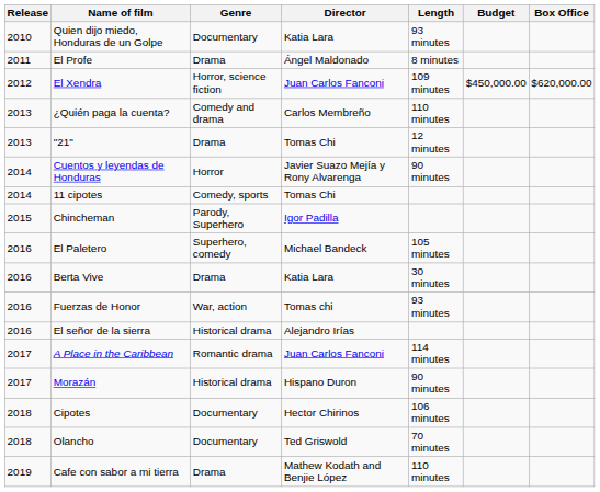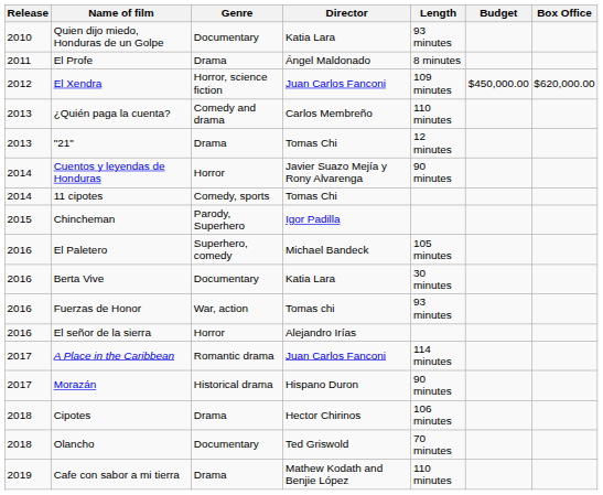 <table class="wikitable sortable">
 <tr>
 <th>Release</th>
 <th>Name of film</th>
 <th>Genre</th>
 <th>Director</th>
 <th>Length</th>
 <th>Budget</th>
 <th>Box Office</th>
 </tr>
 <tr>
 <td>2010</td>
 <td>Quien dijo miedo, Honduras de un Golpe</td>
 <td>Documentary</td>
 <td>Katia Lara</td>
 <td>93 minutes</td>
 <td></td>
 <td></td>
 </tr>
 <tr>
 <td>2011</td>
 <td>El Profe</td>
 <td>Drama</td>
 <td>Ángel Maldonado</td>
 <td>8 minutes</td>
 <td></td>
 <td></td>
 </tr>
 <tr>
 <td>2012</td>
 <td><a href='#'>El Xendra</a></td>
 <td>Horror, science fiction</td>
 <td><a href='#'>Juan Carlos Fanconi</a></td>
 <td>109 minutes</td>
 <td>$450,000.00</td>
 <td>$620,000.00</td>
 </tr>
 <tr>
 <td>2013</td>
 <td>¿Quién paga la cuenta?</td>
 <td>Comedy and drama</td>
 <td>Carlos Membreño</td>
 <td>110 minutes</td>
 <td></td>
 <td></td>
 </tr>
 <tr>
 <td>2013</td>
 <td>"21"</td>
 <td>Drama</td>
 <td>Tomas Chi</td>
 <td>12 minutes</td>
 <td></td>
 <td></td>
 </tr>
 <tr>
 <td>2014</td>
 <td><a href='#'>Cuentos y leyendas de Honduras</a></td>
 <td>Horror</td>
 <td>Javier Suazo Mejía y Rony Alvarenga</td>
 <td>90 minutes</td>
 <td></td>
 <td></td>
 </tr>
 <tr>
 <td>2014</td>
 <td>11 cipotes</td>
 <td>Comedy, sports</td>
 <td>Tomas Chi</td>
 <td></td>
 <td></td>
 <td></td>
 </tr>
 <tr>
 <td>2015</td>
 <td>Chincheman</td>
 <td>Parody, Superhero</td>
 <td><a href='#'>Igor Padilla</a></td>
 <td></td>
 <td></td>
 <td></td>
 </tr>
 <tr>
 <td>2016</td>
 <td>El Paletero</td>
 <td>Superhero, comedy</td>
 <td>Michael Bandeck</td>
 <td>105 minutes</td>
 <td></td>
 <td></td>
 </tr>
 <tr>
 <td>2016</td>
 <td>Berta Vive</td>
-<td>Drama</td>
+<td>Documentary </td>
 <td>Katia Lara</td>
 <td>30 minutes</td>
 <td></td>
 <td></td>
 </tr>
 <tr>
 <td>2016</td>
 <td>Fuerzas de Honor</td>
 <td>War, action</td>
 <td>Tomas chi</td>
 <td>93 minutes</td>
 <td></td>
 <td></td>
 </tr>
 <tr>
 <td>2016</td>
 <td>El señor de la sierra</td>
-<td>Historical drama</td>
+<td>Horror</td>
 <td>Alejandro Irías</td>
 <td></td>
 <td></td>
 <td></td>
 </tr>
 <tr>
 <td>2017</td>
 <td><em><a href='#'>A Place in the Caribbean</a></em></td>
 <td>Romantic drama</td>
 <td><a href='#'>Juan Carlos Fanconi</a></td>
 <td>114 minutes</td>
 <td></td>
 <td></td>
 </tr>
 <tr>
 <td>2017</td>
 <td><a href='#'>Morazán</a></td>
 <td>Historical drama</td>
 <td>Hispano Duron</td>
 <td>90 minutes</td>
 <td></td>
 </tr>
 <tr>
 <td>2018</td>
 <td>Cipotes</td>
-<td>Documentary </td>
+<td>Drama</td>
 <td>Hector Chirinos</td>
 <td>106 minutes</td>
 <td></td>
 <td></td>
 </tr>
 <tr>
 <td>2018</td>
 <td>Olancho</td>
 <td>Documentary </td>
 <td>Ted Griswold</td>
 <td>70 minutes</td>
 <td></td>
 <td></td>
 </tr>
 <tr>
 <td>2019</td>
 <td>Cafe con sabor a mi tierra</td>
 <td>Drama</td>
 <td>Mathew Kodath and  Benjie López</td>
 <td>110 minutes</td>
 <td></td>
 <td></td>
 </tr>
 </table>
